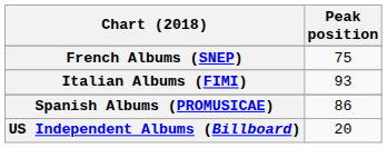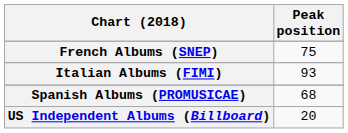 <table class="wikitable sortable plainrowheaders" style="text-align:center">
 <tr>
 <th scope="col">Chart (2018)</th>
 <th scope="col">Peak<br>position</th>
 </tr>
 <tr>
 </tr>
 <tr>
 </tr>
 <tr>
 </tr>
 <tr>
 <th scope="row">French Albums (<a href='#'>SNEP</a>)</th>
 <td>75</td>
 </tr>
 <tr>
 </tr>
 <tr>
 </tr>
 <tr>
 <th scope="row">Italian Albums (<a href='#'>FIMI</a>)</th>
 <td>93</td>
 </tr>
 <tr>
 </tr>
 <tr>
 <th scope="row">Spanish Albums (<a href='#'>PROMUSICAE</a>)</th>
-<td>86</td>
+<td>68</td>
 </tr>
 <tr>
 </tr>
 <tr>
 </tr>
 <tr>
 <th scope="row">US <a href='#'>Independent Albums</a> (<a href='#'><em>Billboard</em></a>)</th>
 <td>20</td>
 </tr>
 </table>
